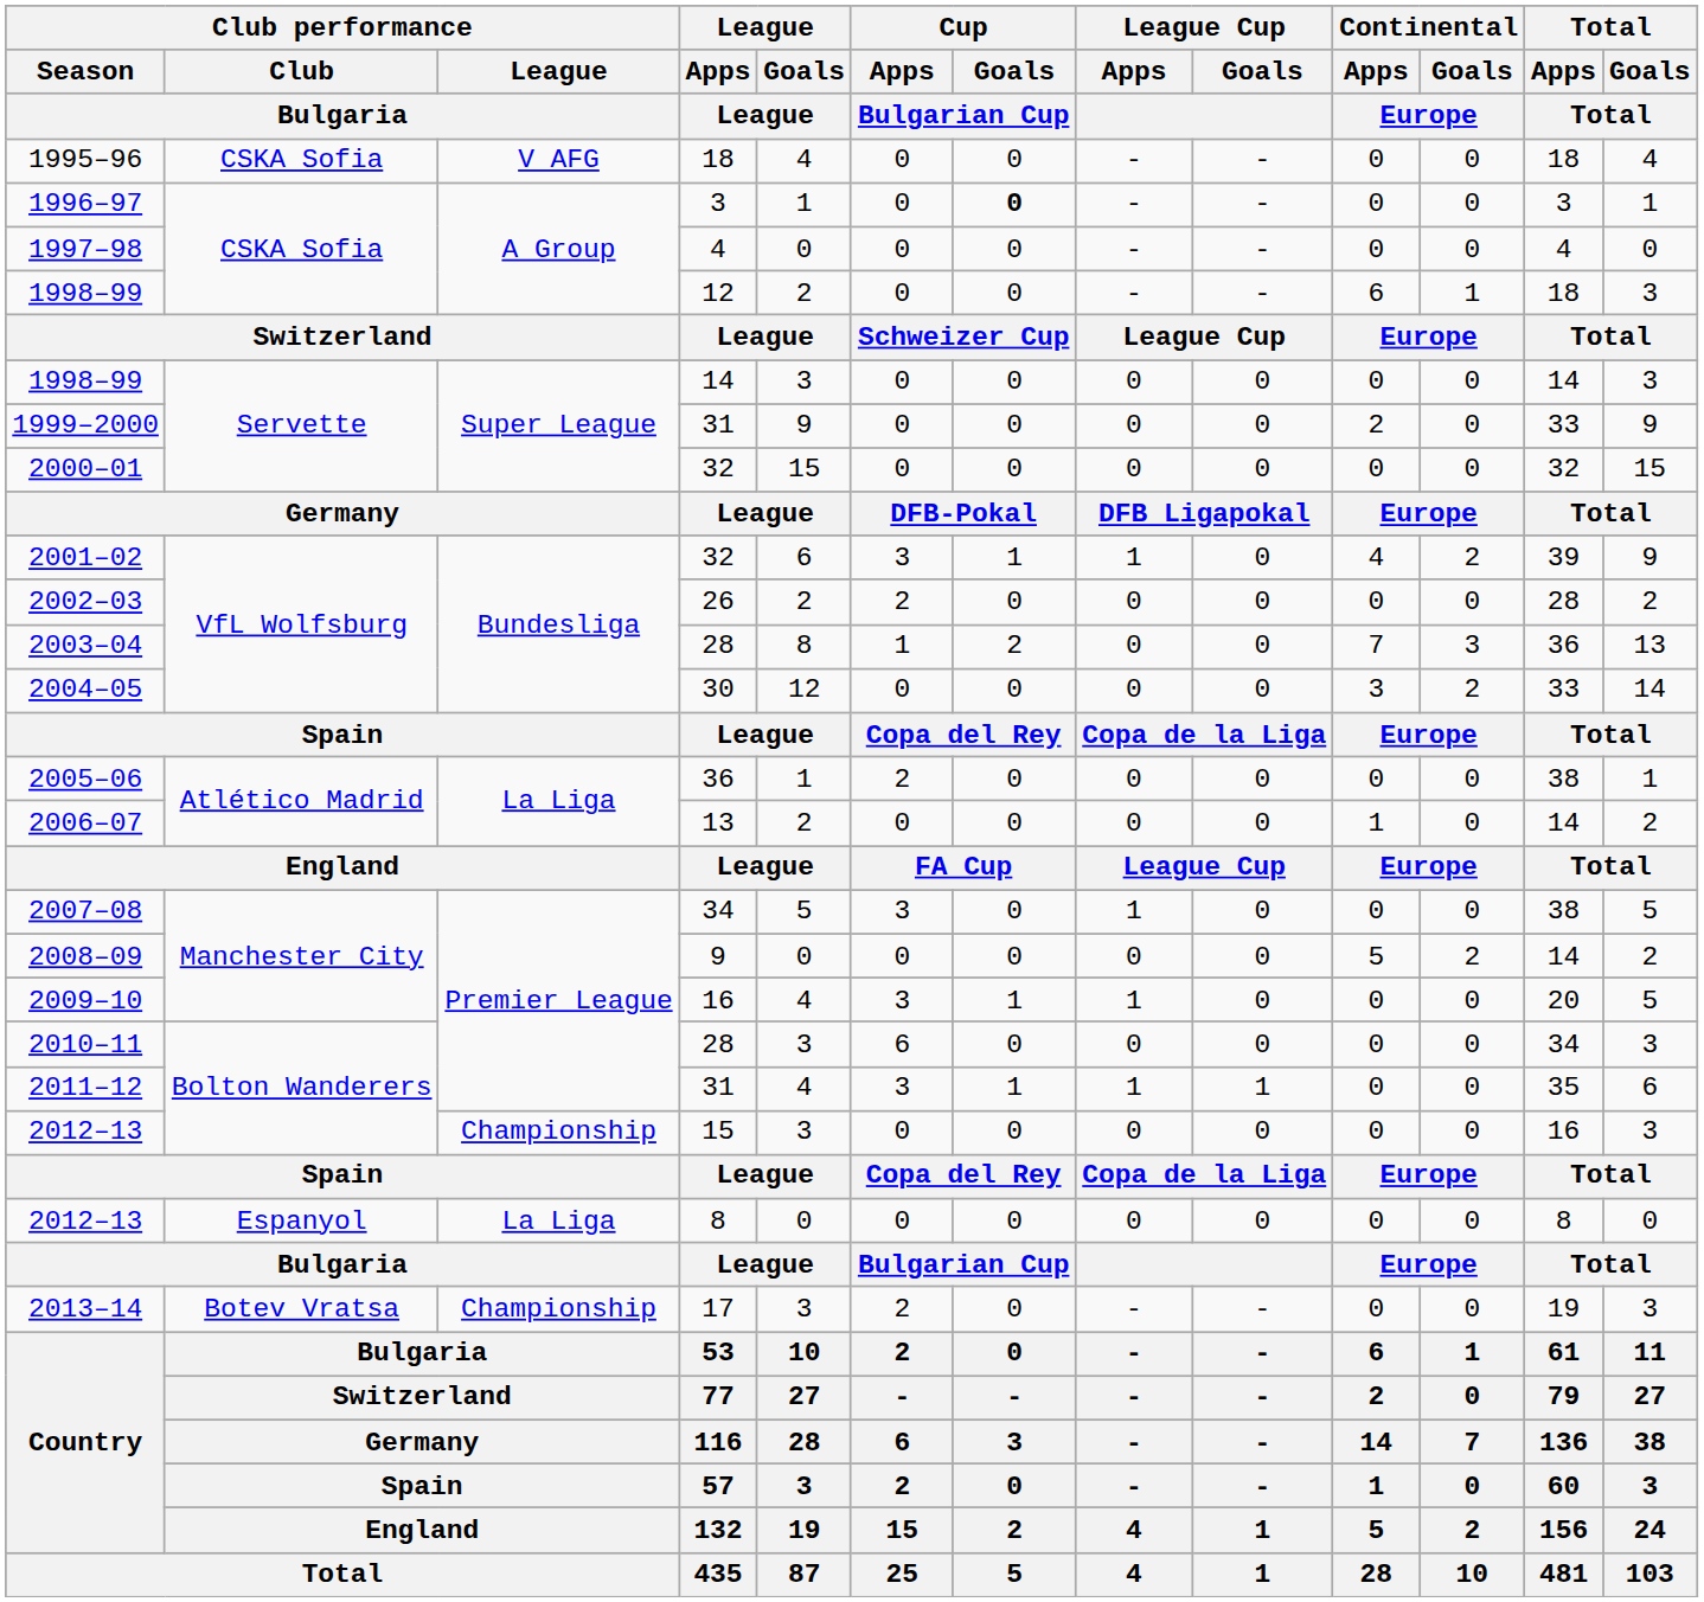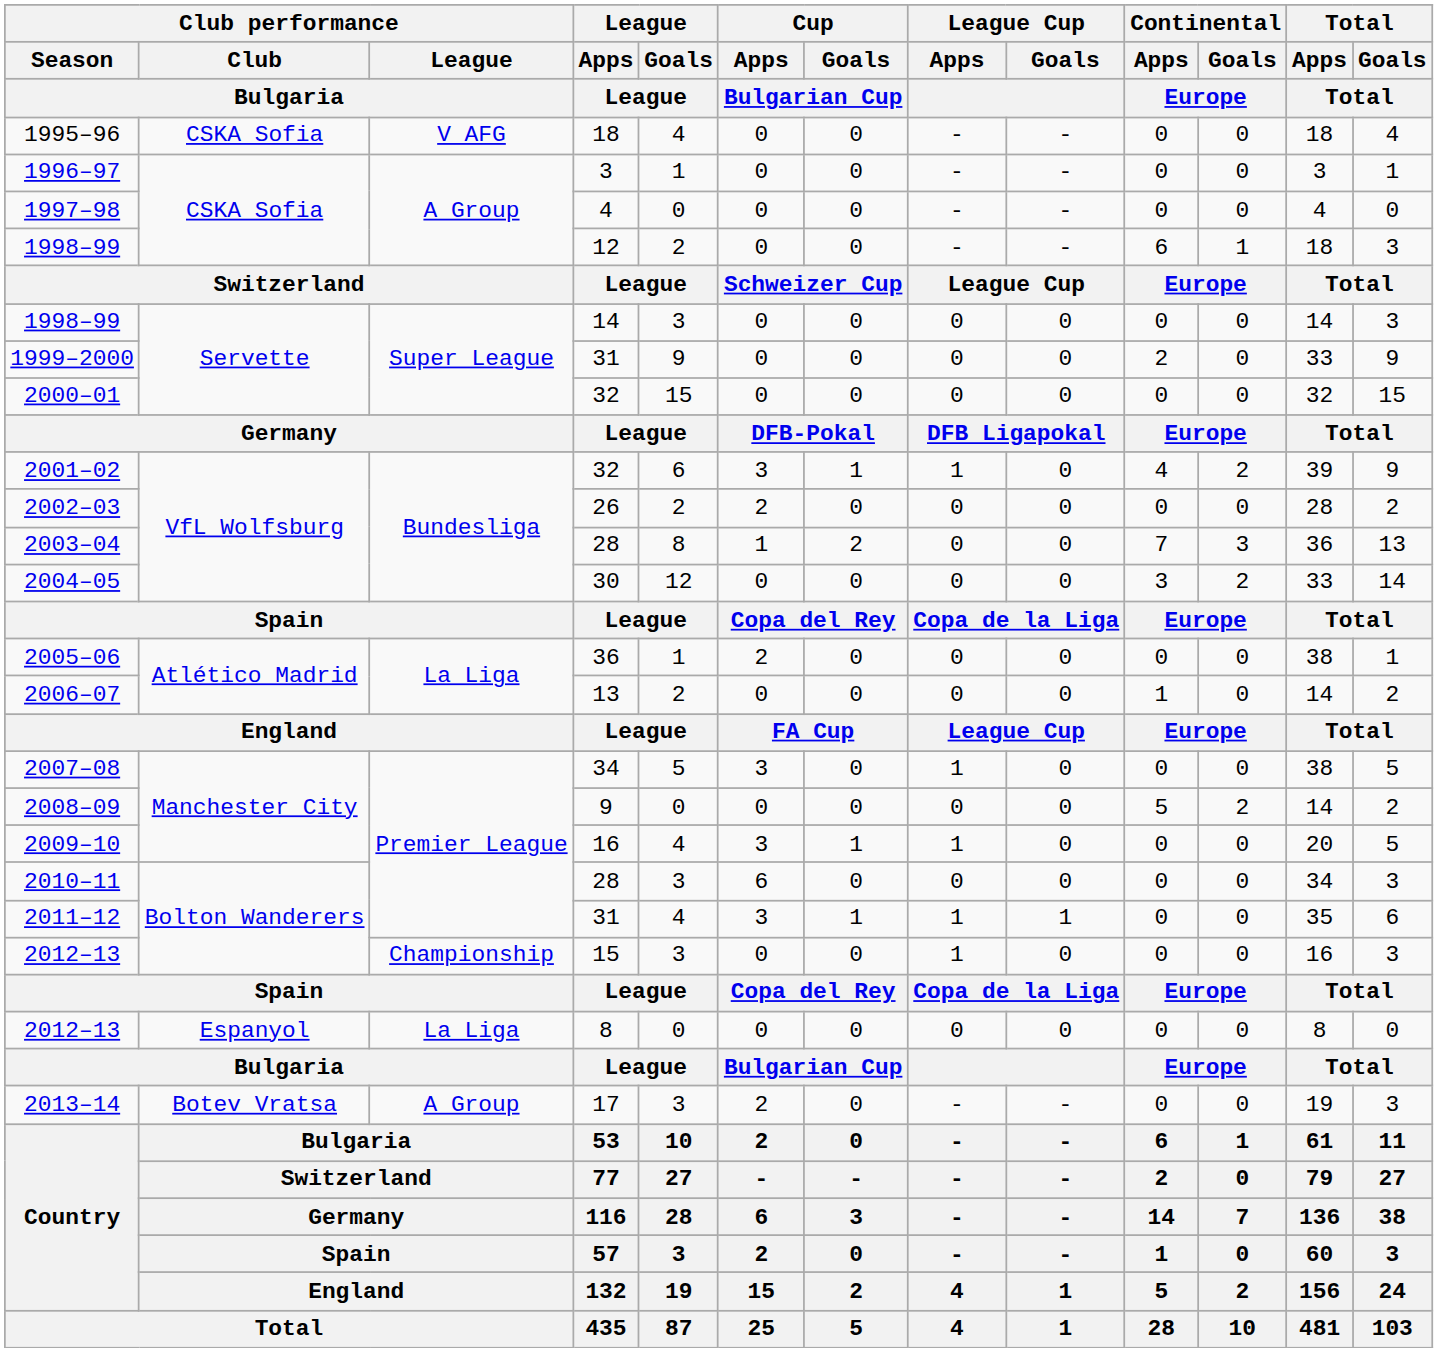 <table class="wikitable" style="text-align:center;">
 <tr>
 <th colspan=3>Club performance</th>
 <th colspan=2>League</th>
 <th colspan=2>Cup</th>
 <th colspan=2>League Cup</th>
 <th colspan=2>Continental</th>
 <th colspan=2>Total</th>
 </tr>
 <tr>
 <th>Season</th>
 <th>Club</th>
 <th>League</th>
 <th>Apps</th>
 <th>Goals</th>
 <th>Apps</th>
 <th>Goals</th>
 <th>Apps</th>
 <th>Goals</th>
 <th>Apps</th>
 <th>Goals</th>
 <th>Apps</th>
 <th>Goals</th>
 </tr>
 <tr>
 <th colspan=3>Bulgaria</th>
 <th colspan=2>League</th>
 <th colspan=2><a href='#'>Bulgarian Cup</a></th>
 <th colspan=2></th>
 <th colspan=2><a href='#'>Europe</a></th>
 <th colspan=2>Total</th>
 </tr>
 <tr>
 <td>1995–96</td>
 <td rowspan="1"><a href='#'>CSKA Sofia</a></td>
 <td><a href='#'>V AFG</a></td>
 <td>18</td>
 <td>4</td>
 <td>0</td>
 <td>0</td>
 <td>-</td>
 <td>-</td>
 <td>0</td>
 <td>0</td>
 <td>18</td>
 <td>4</td>
 </tr>
 <tr>
 <td><a href='#'>1996–97</a></td>
 <td rowspan="3"><a href='#'>CSKA Sofia</a></td>
 <td rowspan="3"><a href='#'>A Group</a></td>
 <td>3</td>
 <td>1</td>
 <td>0</td>
-<td><strong>0</strong></td>
+<td>0</td>
 <td>-</td>
 <td>-</td>
 <td>0</td>
 <td>0</td>
 <td>3</td>
 <td>1</td>
 </tr>
 <tr>
 <td><a href='#'>1997–98</a></td>
 <td>4</td>
 <td>0</td>
 <td>0</td>
 <td>0</td>
 <td>-</td>
 <td>-</td>
 <td>0</td>
 <td>0</td>
 <td>4</td>
 <td>0</td>
 </tr>
 <tr>
 <td><a href='#'>1998–99</a></td>
 <td>12</td>
 <td>2</td>
 <td>0</td>
 <td>0</td>
 <td>-</td>
 <td>-</td>
 <td>6</td>
 <td>1</td>
 <td>18</td>
 <td>3</td>
 </tr>
 <tr>
 <th colspan=3>Switzerland</th>
 <th colspan=2>League</th>
 <th colspan=2><a href='#'>Schweizer Cup</a></th>
 <th colspan=2>League Cup</th>
 <th colspan=2><a href='#'>Europe</a></th>
 <th colspan=2>Total</th>
 </tr>
 <tr>
 <td><a href='#'>1998–99</a></td>
 <td rowspan="3"><a href='#'>Servette</a></td>
 <td rowspan="3"><a href='#'>Super League</a></td>
 <td>14</td>
 <td>3</td>
 <td>0</td>
 <td>0</td>
 <td>0</td>
 <td>0</td>
 <td>0</td>
 <td>0</td>
 <td>14</td>
 <td>3</td>
 </tr>
 <tr>
 <td><a href='#'>1999–2000</a></td>
 <td>31</td>
 <td>9</td>
 <td>0</td>
 <td>0</td>
 <td>0</td>
 <td>0</td>
 <td>2</td>
 <td>0</td>
 <td>33</td>
 <td>9</td>
 </tr>
 <tr>
 <td><a href='#'>2000–01</a></td>
 <td>32</td>
 <td>15</td>
 <td>0</td>
 <td>0</td>
 <td>0</td>
 <td>0</td>
 <td>0</td>
 <td>0</td>
 <td>32</td>
 <td>15</td>
 </tr>
 <tr>
 <th colspan=3>Germany</th>
 <th colspan=2>League</th>
 <th colspan=2><a href='#'>DFB-Pokal</a></th>
 <th colspan=2><a href='#'>DFB Ligapokal</a></th>
 <th colspan=2><a href='#'>Europe</a></th>
 <th colspan=2>Total</th>
 </tr>
 <tr>
 <td><a href='#'>2001–02</a></td>
 <td rowspan="4"><a href='#'>VfL Wolfsburg</a></td>
 <td rowspan="4"><a href='#'>Bundesliga</a></td>
 <td>32</td>
 <td>6</td>
 <td>3</td>
 <td>1</td>
 <td>1</td>
 <td>0</td>
 <td>4</td>
 <td>2</td>
 <td>39</td>
 <td>9</td>
 </tr>
 <tr>
 <td><a href='#'>2002–03</a></td>
 <td>26</td>
 <td>2</td>
 <td>2</td>
 <td>0</td>
 <td>0</td>
 <td>0</td>
 <td>0</td>
 <td>0</td>
 <td>28</td>
 <td>2</td>
 </tr>
 <tr>
 <td><a href='#'>2003–04</a></td>
 <td>28</td>
 <td>8</td>
 <td>1</td>
 <td>2</td>
 <td>0</td>
 <td>0</td>
 <td>7</td>
 <td>3</td>
 <td>36</td>
 <td>13</td>
 </tr>
 <tr>
 <td><a href='#'>2004–05</a></td>
 <td>30</td>
 <td>12</td>
 <td>0</td>
 <td>0</td>
 <td>0</td>
 <td>0</td>
 <td>3</td>
 <td>2</td>
 <td>33</td>
 <td>14</td>
 </tr>
 <tr>
 <th colspan=3>Spain</th>
 <th colspan=2>League</th>
 <th colspan=2><a href='#'>Copa del Rey</a></th>
 <th colspan=2><a href='#'>Copa de la Liga</a></th>
 <th colspan=2><a href='#'>Europe</a></th>
 <th colspan=2>Total</th>
 </tr>
 <tr>
 <td><a href='#'>2005–06</a></td>
 <td rowspan="2"><a href='#'>Atlético Madrid</a></td>
 <td rowspan="2"><a href='#'>La Liga</a></td>
 <td>36</td>
 <td>1</td>
 <td>2</td>
 <td>0</td>
 <td>0</td>
 <td>0</td>
 <td>0</td>
 <td>0</td>
 <td>38</td>
 <td>1</td>
 </tr>
 <tr>
 <td><a href='#'>2006–07</a></td>
 <td>13</td>
 <td>2</td>
 <td>0</td>
 <td>0</td>
 <td>0</td>
 <td>0</td>
 <td>1</td>
 <td>0</td>
 <td>14</td>
 <td>2</td>
 </tr>
 <tr>
 <th colspan=3>England</th>
 <th colspan=2>League</th>
 <th colspan=2><a href='#'>FA Cup</a></th>
 <th colspan=2><a href='#'>League Cup</a></th>
 <th colspan=2><a href='#'>Europe</a></th>
 <th colspan=2>Total</th>
 </tr>
 <tr>
 <td><a href='#'>2007–08</a></td>
 <td rowspan="3"><a href='#'>Manchester City</a></td>
 <td rowspan="5"><a href='#'>Premier League</a></td>
 <td>34</td>
 <td>5</td>
 <td>3</td>
 <td>0</td>
 <td>1</td>
 <td>0</td>
 <td>0</td>
 <td>0</td>
 <td>38</td>
 <td>5</td>
 </tr>
 <tr>
 <td><a href='#'>2008–09</a></td>
 <td>9</td>
 <td>0</td>
 <td>0</td>
 <td>0</td>
 <td>0</td>
 <td>0</td>
 <td>5</td>
 <td>2</td>
 <td>14</td>
 <td>2</td>
 </tr>
 <tr>
 <td><a href='#'>2009–10</a></td>
 <td>16</td>
 <td>4</td>
 <td>3</td>
 <td>1</td>
 <td>1</td>
 <td>0</td>
 <td>0</td>
 <td>0</td>
 <td>20</td>
 <td>5</td>
 </tr>
 <tr>
 <td><a href='#'>2010–11</a></td>
 <td rowspan="3"><a href='#'>Bolton Wanderers</a></td>
 <td>28</td>
 <td>3</td>
 <td>6</td>
 <td>0</td>
 <td>0</td>
 <td>0</td>
 <td>0</td>
 <td>0</td>
 <td>34</td>
 <td>3</td>
 </tr>
 <tr>
 <td><a href='#'>2011–12</a></td>
 <td>31</td>
 <td>4</td>
 <td>3</td>
 <td>1</td>
 <td>1</td>
 <td>1</td>
 <td>0</td>
 <td>0</td>
 <td>35</td>
 <td>6</td>
 </tr>
 <tr>
 <td><a href='#'>2012–13</a></td>
 <td rowspan="1"><a href='#'>Championship</a></td>
 <td>15</td>
 <td>3</td>
 <td>0</td>
 <td>0</td>
-<td>0</td>
+<td>1</td>
 <td>0</td>
 <td>0</td>
 <td>0</td>
 <td>16</td>
 <td>3</td>
 </tr>
 <tr>
 <th colspan=3>Spain</th>
 <th colspan=2>League</th>
 <th colspan=2><a href='#'>Copa del Rey</a></th>
 <th colspan=2><a href='#'>Copa de la Liga</a></th>
 <th colspan=2><a href='#'>Europe</a></th>
 <th colspan=2>Total</th>
 </tr>
 <tr>
 <td><a href='#'>2012–13</a></td>
 <td rowspan="1"><a href='#'>Espanyol</a></td>
 <td rowspan="1"><a href='#'>La Liga</a></td>
 <td>8</td>
 <td>0</td>
 <td>0</td>
 <td>0</td>
 <td>0</td>
 <td>0</td>
 <td>0</td>
 <td>0</td>
 <td>8</td>
 <td>0</td>
 </tr>
 <tr>
 <th colspan=3>Bulgaria</th>
 <th colspan=2>League</th>
 <th colspan=2><a href='#'>Bulgarian Cup</a></th>
 <th colspan=2></th>
 <th colspan=2><a href='#'>Europe</a></th>
 <th colspan=2>Total</th>
 </tr>
 <tr>
 <td><a href='#'>2013–14</a></td>
 <td><a href='#'>Botev Vratsa</a></td>
-<td rowspan="1"><a href='#'>Championship</a></td>
+<td rowspan="1"><a href='#'>A Group</a></td>
 <td>17</td>
 <td>3</td>
 <td>2</td>
 <td>0</td>
 <td>-</td>
 <td>-</td>
 <td>0</td>
 <td>0</td>
 <td>19</td>
 <td>3</td>
 </tr>
 <tr>
 <th rowspan=5>Country</th>
 <th colspan=2>Bulgaria</th>
 <th>53</th>
 <th>10</th>
 <th>2</th>
 <th>0</th>
 <th>-</th>
 <th>-</th>
 <th>6</th>
 <th>1</th>
 <th>61</th>
 <th>11</th>
 </tr>
 <tr>
 <th colspan=2>Switzerland</th>
 <th>77</th>
 <th>27</th>
 <th>-</th>
 <th>-</th>
 <th>-</th>
 <th>-</th>
 <th>2</th>
 <th>0</th>
 <th>79</th>
 <th>27</th>
 </tr>
 <tr>
 <th colspan=2>Germany</th>
 <th>116</th>
 <th>28</th>
 <th>6</th>
 <th>3</th>
 <th>-</th>
 <th>-</th>
 <th>14</th>
 <th>7</th>
 <th>136</th>
 <th>38</th>
 </tr>
 <tr>
 <th colspan=2>Spain</th>
 <th>57</th>
 <th>3</th>
 <th>2</th>
 <th>0</th>
 <th>-</th>
 <th>-</th>
 <th>1</th>
 <th>0</th>
 <th>60</th>
 <th>3</th>
 </tr>
 <tr>
 <th colspan=2>England</th>
 <th>132</th>
 <th>19</th>
 <th>15</th>
 <th>2</th>
 <th>4</th>
 <th>1</th>
 <th>5</th>
 <th>2</th>
 <th>156</th>
 <th>24</th>
 </tr>
 <tr>
 <th colspan=3>Total</th>
 <th>435</th>
 <th>87</th>
 <th>25</th>
 <th>5</th>
 <th>4</th>
 <th>1</th>
 <th>28</th>
 <th>10</th>
 <th>481</th>
 <th>103</th>
 </tr>
 </table>
